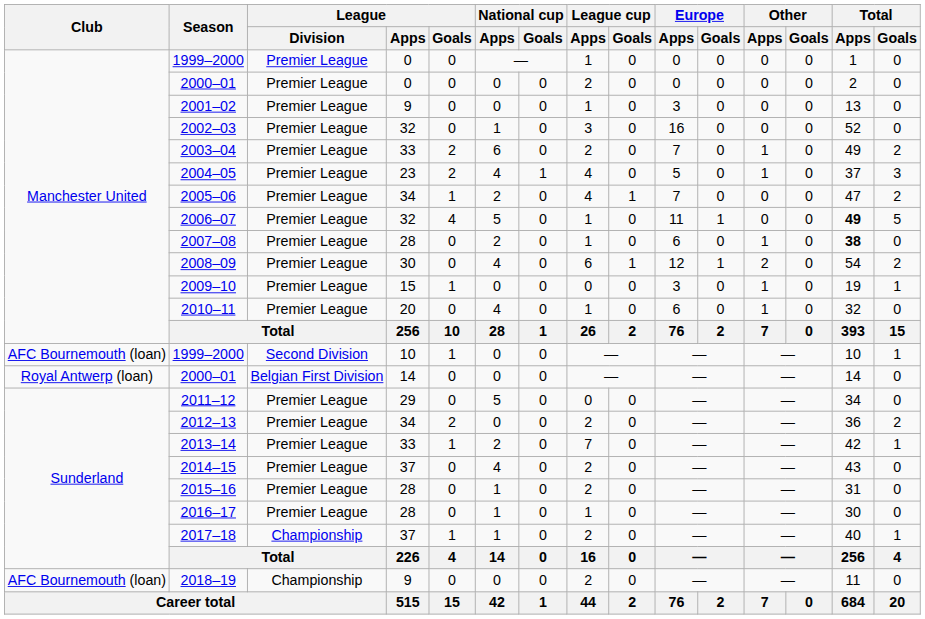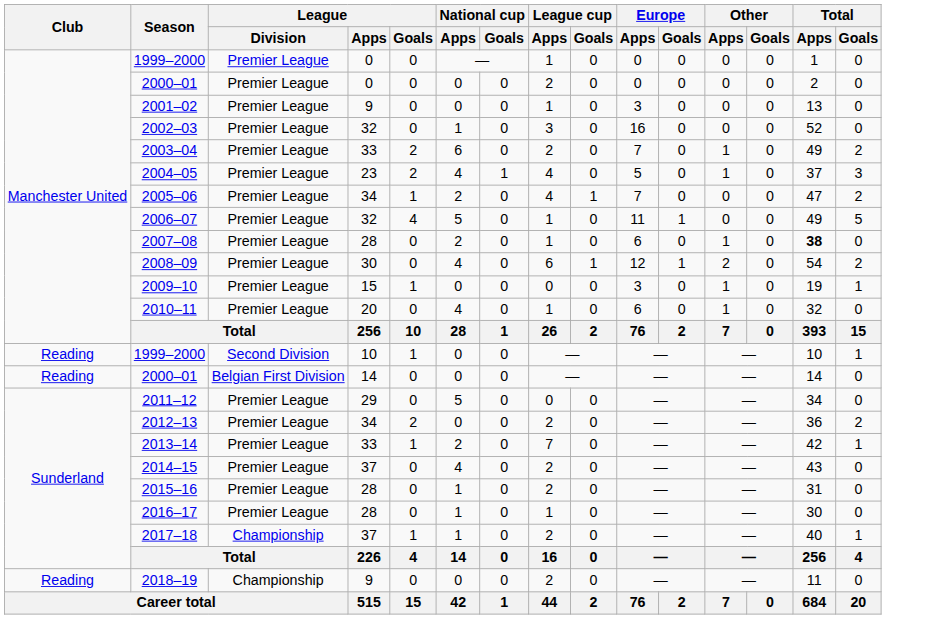 <table class=wikitable style=text-align:center>
 <tr>
 <th rowspan="2">Club</th>
 <th rowspan="2">Season</th>
 <th colspan="3">League</th>
 <th colspan="2">National cup</th>
 <th colspan="2">League cup</th>
 <th colspan="2"><a href='#'>Europe</a></th>
 <th colspan="2">Other</th>
 <th colspan="2">Total</th>
 </tr>
 <tr>
 <th>Division</th>
 <th>Apps</th>
 <th>Goals</th>
 <th>Apps</th>
 <th>Goals</th>
 <th>Apps</th>
 <th>Goals</th>
 <th>Apps</th>
 <th>Goals</th>
 <th>Apps</th>
 <th>Goals</th>
 <th>Apps</th>
 <th>Goals</th>
 </tr>
 <tr>
 <td rowspan="13"><a href='#'>Manchester United</a></td>
 <td><a href='#'>1999–2000</a></td>
 <td><a href='#'>Premier League</a></td>
 <td>0</td>
 <td>0</td>
 <td colspan="2">—</td>
 <td>1</td>
 <td>0</td>
 <td>0</td>
 <td>0</td>
 <td>0</td>
 <td>0</td>
 <td>1</td>
 <td>0</td>
 </tr>
 <tr>
 <td><a href='#'>2000–01</a></td>
 <td>Premier League</td>
 <td>0</td>
 <td>0</td>
 <td>0</td>
 <td>0</td>
 <td>2</td>
 <td>0</td>
 <td>0</td>
 <td>0</td>
 <td>0</td>
 <td>0</td>
 <td>2</td>
 <td>0</td>
 </tr>
 <tr>
 <td><a href='#'>2001–02</a></td>
 <td>Premier League</td>
 <td>9</td>
 <td>0</td>
 <td>0</td>
 <td>0</td>
 <td>1</td>
 <td>0</td>
 <td>3</td>
 <td>0</td>
 <td>0</td>
 <td>0</td>
 <td>13</td>
 <td>0</td>
 </tr>
 <tr>
 <td><a href='#'>2002–03</a></td>
 <td>Premier League</td>
 <td>32</td>
 <td>0</td>
 <td>1</td>
 <td>0</td>
 <td>3</td>
 <td>0</td>
 <td>16</td>
 <td>0</td>
 <td>0</td>
 <td>0</td>
 <td>52</td>
 <td>0</td>
 </tr>
 <tr>
 <td><a href='#'>2003–04</a></td>
 <td>Premier League</td>
 <td>33</td>
 <td>2</td>
 <td>6</td>
 <td>0</td>
 <td>2</td>
 <td>0</td>
 <td>7</td>
 <td>0</td>
 <td>1</td>
 <td>0</td>
 <td>49</td>
 <td>2</td>
 </tr>
 <tr>
 <td><a href='#'>2004–05</a></td>
 <td>Premier League</td>
 <td>23</td>
 <td>2</td>
 <td>4</td>
 <td>1</td>
 <td>4</td>
 <td>0</td>
 <td>5</td>
 <td>0</td>
 <td>1</td>
 <td>0</td>
 <td>37</td>
 <td>3</td>
 </tr>
 <tr>
 <td><a href='#'>2005–06</a></td>
 <td>Premier League</td>
 <td>34</td>
 <td>1</td>
 <td>2</td>
 <td>0</td>
 <td>4</td>
 <td>1</td>
 <td>7</td>
 <td>0</td>
 <td>0</td>
 <td>0</td>
 <td>47</td>
 <td>2</td>
 </tr>
 <tr>
 <td><a href='#'>2006–07</a></td>
 <td>Premier League</td>
 <td>32</td>
 <td>4</td>
 <td>5</td>
 <td>0</td>
 <td>1</td>
 <td>0</td>
 <td>11</td>
 <td>1</td>
 <td>0</td>
 <td>0</td>
-<td><strong>49</strong></td>
+<td>49</td>
 <td>5</td>
 </tr>
 <tr>
 <td><a href='#'>2007–08</a></td>
 <td>Premier League</td>
 <td>28</td>
 <td>0</td>
 <td>2</td>
 <td>0</td>
 <td>1</td>
 <td>0</td>
 <td>6</td>
 <td>0</td>
 <td>1</td>
 <td>0</td>
 <td><strong>38</strong></td>
 <td>0</td>
 </tr>
 <tr>
 <td><a href='#'>2008–09</a></td>
 <td>Premier League</td>
 <td>30</td>
 <td>0</td>
 <td>4</td>
 <td>0</td>
 <td>6</td>
 <td>1</td>
 <td>12</td>
 <td>1</td>
 <td>2</td>
 <td>0</td>
 <td>54</td>
 <td>2</td>
 </tr>
 <tr>
 <td><a href='#'>2009–10</a></td>
 <td>Premier League</td>
 <td>15</td>
 <td>1</td>
 <td>0</td>
 <td>0</td>
 <td>0</td>
 <td>0</td>
 <td>3</td>
 <td>0</td>
 <td>1</td>
 <td>0</td>
 <td>19</td>
 <td>1</td>
 </tr>
 <tr>
 <td><a href='#'>2010–11</a></td>
 <td>Premier League</td>
 <td>20</td>
 <td>0</td>
 <td>4</td>
 <td>0</td>
 <td>1</td>
 <td>0</td>
 <td>6</td>
 <td>0</td>
 <td>1</td>
 <td>0</td>
 <td>32</td>
 <td>0</td>
 </tr>
 <tr>
 <th colspan="2">Total</th>
 <th>256</th>
 <th>10</th>
 <th>28</th>
 <th>1</th>
 <th>26</th>
 <th>2</th>
 <th>76</th>
 <th>2</th>
 <th>7</th>
 <th>0</th>
 <th>393</th>
 <th>15</th>
 </tr>
 <tr>
-<td><a href='#'>AFC Bournemouth</a> (loan)</td>
+<td><a href='#'>Reading</a></td>
 <td><a href='#'>1999–2000</a></td>
 <td><a href='#'>Second Division</a></td>
 <td>10</td>
 <td>1</td>
 <td>0</td>
 <td>0</td>
 <td colspan="2">—</td>
 <td colspan="2">—</td>
 <td colspan="2">—</td>
 <td>10</td>
 <td>1</td>
 </tr>
 <tr>
-<td><a href='#'>Royal Antwerp</a> (loan)</td>
+<td><a href='#'>Reading</a></td>
 <td><a href='#'>2000–01</a></td>
 <td><a href='#'>Belgian First Division</a></td>
 <td>14</td>
 <td>0</td>
 <td>0</td>
 <td>0</td>
 <td colspan="2">—</td>
 <td colspan="2">—</td>
 <td colspan="2">—</td>
 <td>14</td>
 <td>0</td>
 </tr>
 <tr>
 <td rowspan="8"><a href='#'>Sunderland</a></td>
 <td><a href='#'>2011–12</a></td>
 <td>Premier League</td>
 <td>29</td>
 <td>0</td>
 <td>5</td>
 <td>0</td>
 <td>0</td>
 <td>0</td>
 <td colspan="2">—</td>
 <td colspan="2">—</td>
 <td>34</td>
 <td>0</td>
 </tr>
 <tr>
 <td><a href='#'>2012–13</a></td>
 <td>Premier League</td>
 <td>34</td>
 <td>2</td>
 <td>0</td>
 <td>0</td>
 <td>2</td>
 <td>0</td>
 <td colspan="2">—</td>
 <td colspan="2">—</td>
 <td>36</td>
 <td>2</td>
 </tr>
 <tr>
 <td><a href='#'>2013–14</a></td>
 <td>Premier League</td>
 <td>33</td>
 <td>1</td>
 <td>2</td>
 <td>0</td>
 <td>7</td>
 <td>0</td>
 <td colspan="2">—</td>
 <td colspan="2">—</td>
 <td>42</td>
 <td>1</td>
 </tr>
 <tr>
 <td><a href='#'>2014–15</a></td>
 <td>Premier League</td>
 <td>37</td>
 <td>0</td>
 <td>4</td>
 <td>0</td>
 <td>2</td>
 <td>0</td>
 <td colspan="2">—</td>
 <td colspan="2">—</td>
 <td>43</td>
 <td>0</td>
 </tr>
 <tr>
 <td><a href='#'>2015–16</a></td>
 <td>Premier League</td>
 <td>28</td>
 <td>0</td>
 <td>1</td>
 <td>0</td>
 <td>2</td>
 <td>0</td>
 <td colspan="2">—</td>
 <td colspan="2">—</td>
 <td>31</td>
 <td>0</td>
 </tr>
 <tr>
 <td><a href='#'>2016–17</a></td>
 <td>Premier League</td>
 <td>28</td>
 <td>0</td>
 <td>1</td>
 <td>0</td>
 <td>1</td>
 <td>0</td>
 <td colspan="2">—</td>
 <td colspan="2">—</td>
 <td>30</td>
 <td>0</td>
 </tr>
 <tr>
 <td><a href='#'>2017–18</a></td>
 <td><a href='#'>Championship</a></td>
 <td>37</td>
 <td>1</td>
 <td>1</td>
 <td>0</td>
 <td>2</td>
 <td>0</td>
 <td colspan="2">—</td>
 <td colspan="2">—</td>
 <td>40</td>
 <td>1</td>
 </tr>
 <tr>
 <th colspan="2">Total</th>
 <th>226</th>
 <th>4</th>
 <th>14</th>
 <th>0</th>
 <th>16</th>
 <th>0</th>
 <th colspan="2">—</th>
 <th colspan="2">—</th>
 <th>256</th>
 <th>4</th>
 </tr>
 <tr>
-<td><a href='#'>AFC Bournemouth</a> (loan)</td>
+<td><a href='#'>Reading</a></td>
 <td><a href='#'>2018–19</a></td>
 <td>Championship</td>
 <td>9</td>
 <td>0</td>
 <td>0</td>
 <td>0</td>
 <td>2</td>
 <td>0</td>
 <td colspan="2">—</td>
 <td colspan="2">—</td>
 <td>11</td>
 <td>0</td>
 </tr>
 <tr>
 <th colspan="3">Career total</th>
 <th>515</th>
 <th>15</th>
 <th>42</th>
 <th>1</th>
 <th>44</th>
 <th>2</th>
 <th>76</th>
 <th>2</th>
 <th>7</th>
 <th>0</th>
 <th>684</th>
 <th>20</th>
 </tr>
 </table>
